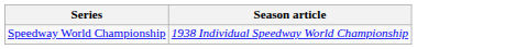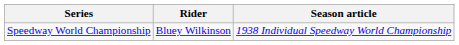 <table class="wikitable" style="font-size: 87%;">
 <tr>
 <th>Series</th>
+<th>Rider</th>
 <th>Season article</th>
 </tr>
 <tr>
 <td><a href='#'>Speedway World Championship</a></td>
+<td> <a href='#'>Bluey Wilkinson</a></td>
 <td><em><a href='#'>1938 Individual Speedway World Championship</a></em></td>
 </tr>
 </table>
